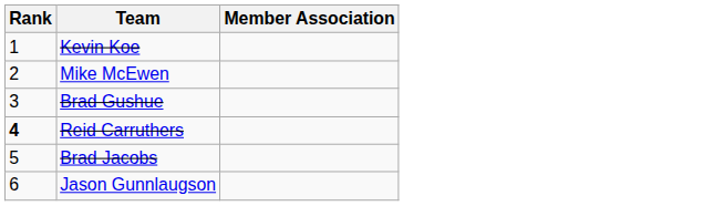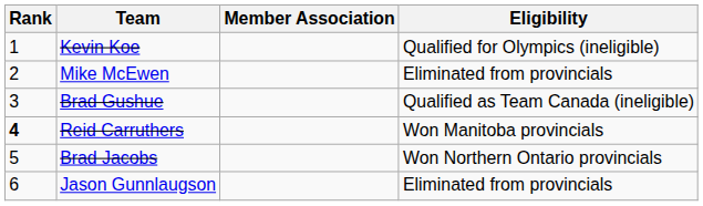 <table class="wikitable">
 <tr>
 <th scope="col">Rank</th>
 <th scope="col">Team</th>
 <th scope="col">Member Association</th>
+<th scope="col">Eligibility</th>
 </tr>
 <tr>
 <td>1</td>
 <td><s><a href='#'>Kevin Koe</a></s></td>
 <td></td>
+<td>Qualified for Olympics (ineligible)</td>
 </tr>
 <tr>
 <td>2</td>
 <td><a href='#'>Mike McEwen</a></td>
 <td></td>
+<td>Eliminated from provincials</td>
 </tr>
 <tr>
 <td>3</td>
 <td><s><a href='#'>Brad Gushue</a></s></td>
 <td></td>
+<td>Qualified as Team Canada (ineligible)</td>
 </tr>
 <tr>
 <td><strong>4</strong></td>
 <td><s><a href='#'>Reid Carruthers</a></s></td>
 <td></td>
+<td>Won Manitoba provincials</td>
 </tr>
 <tr>
 <td>5</td>
 <td><s><a href='#'>Brad Jacobs</a></s></td>
 <td></td>
+<td>Won Northern Ontario provincials</td>
 </tr>
 <tr>
 <td>6</td>
 <td><a href='#'>Jason Gunnlaugson</a></td>
 <td></td>
+<td>Eliminated from provincials</td>
 </tr>
 </table>
